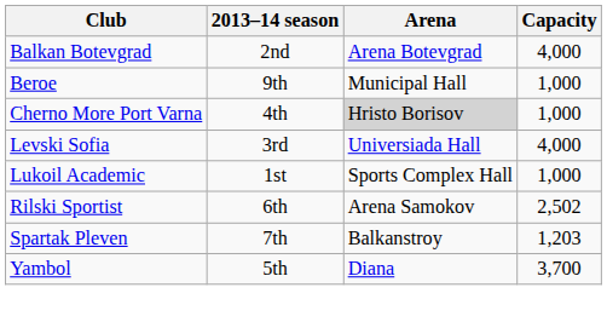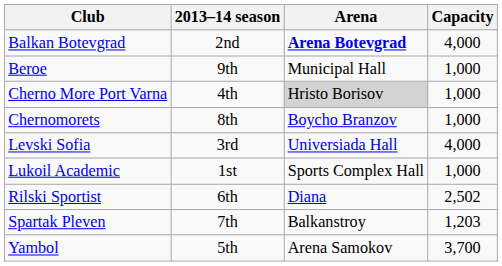 <table class="wikitable sortable" style="text-align:center;">
 <tr>
 <th>Club</th>
 <th>2013–14 season</th>
 <th>Arena</th>
 <th>Capacity</th>
 </tr>
 <tr>
 <td style="text-align:left;"><a href='#'>Balkan Botevgrad</a></td>
 <td>2nd</td>
-<td style="text-align:left;"><a href='#'>Arena Botevgrad</a></td>
+<td style="text-align:left;"><strong><a href='#'>Arena Botevgrad</a></strong></td>
 <td>4,000</td>
 </tr>
 <tr>
 <td style="text-align:left;"><a href='#'>Beroe</a></td>
 <td>9th</td>
 <td style="text-align:left;">Municipal Hall</td>
 <td>1,000</td>
 </tr>
 <tr>
 <td style="text-align:left;"><a href='#'>Cherno More Port Varna</a></td>
 <td>4th</td>
 <td style="background: lightgrey; text-align:left;">Hristo Borisov</td>
+<td>1,000</td>
+</tr>
+<tr>
+<td style="text-align:left;"><a href='#'>Chernomorets</a></td>
+<td>8th</td>
+<td style="text-align:left;"><a href='#'>Boycho Branzov</a></td>
 <td>1,000</td>
 </tr>
 <tr>
 <td style="text-align:left;"><a href='#'>Levski Sofia</a></td>
 <td>3rd</td>
 <td style="text-align:left;"><a href='#'>Universiada Hall</a></td>
 <td>4,000</td>
 </tr>
 <tr>
 <td style="text-align:left;"><a href='#'>Lukoil Academic</a></td>
 <td>1st</td>
 <td style="text-align:left;">Sports Complex Hall</td>
 <td>1,000</td>
 </tr>
 <tr>
 <td style="text-align:left;"><a href='#'>Rilski Sportist</a></td>
 <td>6th</td>
-<td style="text-align:left;">Arena Samokov</td>
+<td style="text-align:left;"><a href='#'>Diana</a></td>
 <td>2,502</td>
 </tr>
 <tr>
 <td style="text-align:left;"><a href='#'>Spartak Pleven</a></td>
 <td>7th</td>
 <td style="text-align:left;">Balkanstroy</td>
 <td>1,203</td>
 </tr>
 <tr>
 <td style="text-align:left;"><a href='#'>Yambol</a></td>
 <td>5th</td>
-<td style="text-align:left;"><a href='#'>Diana</a></td>
+<td style="text-align:left;">Arena Samokov</td>
 <td>3,700</td>
 </tr>
 </table>
